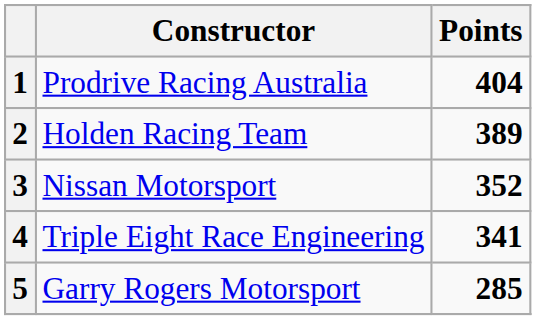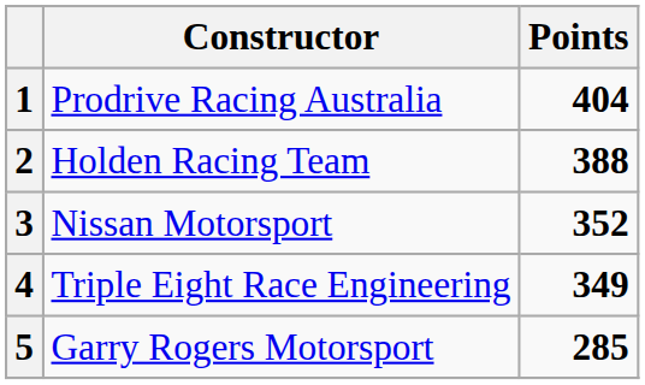 <table class="wikitable" style="font-size: 95%;">
 <tr>
 <th></th>
 <th>Constructor</th>
 <th>Points</th>
 </tr>
 <tr>
 <th>1</th>
 <td><a href='#'>Prodrive Racing Australia</a></td>
 <td align="right"><strong>404</strong></td>
 </tr>
 <tr>
 <th>2</th>
 <td><a href='#'>Holden Racing Team</a></td>
-<td align="right"><strong>389</strong></td>
+<td align="right"><strong>388</strong></td>
 </tr>
 <tr>
 <th>3</th>
 <td><a href='#'>Nissan Motorsport</a></td>
 <td align="right"><strong>352</strong></td>
 </tr>
 <tr>
 <th>4</th>
 <td><a href='#'>Triple Eight Race Engineering</a></td>
-<td align="right"><strong>341</strong></td>
+<td align="right"><strong>349</strong></td>
 </tr>
 <tr>
 <th>5</th>
 <td><a href='#'>Garry Rogers Motorsport</a></td>
 <td align="right"><strong>285</strong></td>
 </tr>
 <tr>
 </tr>
 </table>
